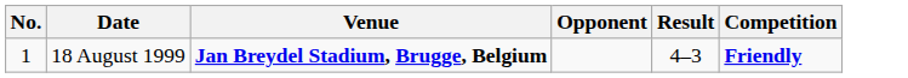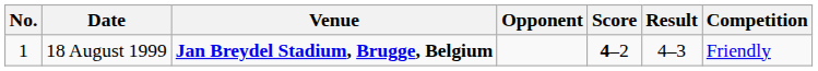 <table class="wikitable sortable">
 <tr>
 <th scope=col>No.</th>
 <th scope=col>Date</th>
 <th scope=col>Venue</th>
 <th scope=col>Opponent</th>
+<th scope=col>Score</th>
 <th scope=col>Result</th>
 <th scope=col>Competition</th>
 </tr>
 <tr>
 <td align=center>1</td>
 <td>18 August 1999</td>
 <td><strong><a href='#'>Jan Breydel Stadium</a>, <a href='#'>Brugge</a>, Belgium</strong></td>
 <td></td>
+<td align=center><strong>4</strong>–2</td>
 <td align=center>4–3</td>
-<td><strong><a href='#'>Friendly</a></strong></td>
+<td><a href='#'>Friendly</a></td>
 </tr>
 </table>
